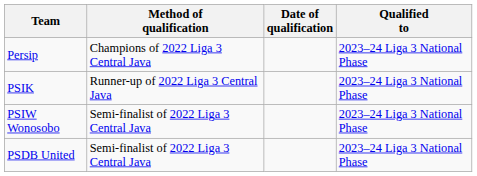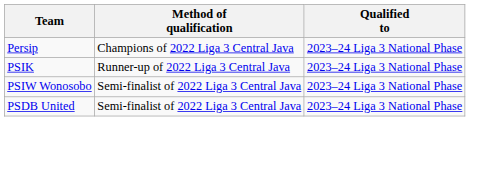 <table class="wikitable sortable" style="text-align: left;">
 <tr>
 <th>Team</th>
 <th>Method of <br> qualification</th>
-<th>Date of <br> qualification</th>
 <th>Qualified <br> to<br></th>
 </tr>
 <tr>
 <td><a href='#'>Persip</a></td>
 <td {{Sort>Champions of <a href='#'>2022 Liga 3 Central Java</a></td>
-<td></td>
 <td><a href='#'>2023–24 Liga 3 National Phase</a></td>
 </tr>
 <tr>
 <td><a href='#'>PSIK</a></td>
 <td {{Sort>Runner-up of <a href='#'>2022 Liga 3 Central Java</a></td>
-<td></td>
 <td><a href='#'>2023–24 Liga 3 National Phase</a></td>
 </tr>
 <tr>
 <td><a href='#'>PSIW Wonosobo</a></td>
 <td {{Sort>Semi-finalist of <a href='#'>2022 Liga 3 Central Java</a></td>
-<td></td>
 <td><a href='#'>2023–24 Liga 3 National Phase</a></td>
 </tr>
 <tr>
 <td><a href='#'>PSDB United</a></td>
 <td {{Sort>Semi-finalist of <a href='#'>2022 Liga 3 Central Java</a></td>
-<td></td>
 <td><a href='#'>2023–24 Liga 3 National Phase</a></td>
 </tr>
 </table>
